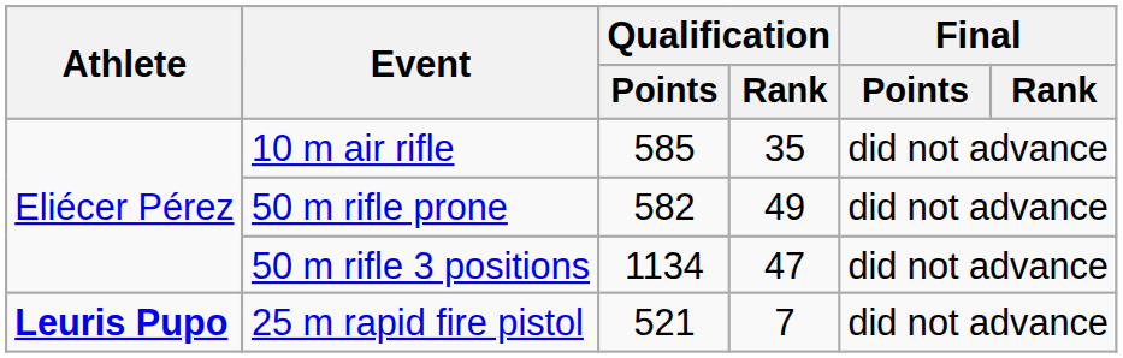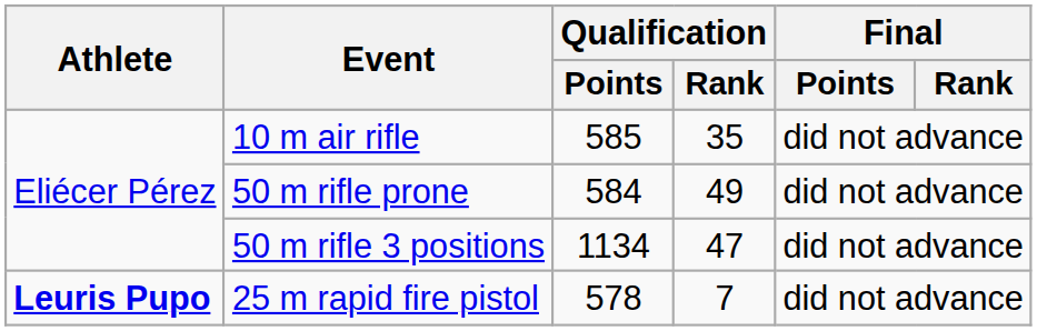 <table class="wikitable" style="font-size:90%">
 <tr>
 <th rowspan="2">Athlete</th>
 <th rowspan="2">Event</th>
 <th colspan=2>Qualification</th>
 <th colspan=2>Final</th>
 </tr>
 <tr style="font-size:95%">
 <th>Points</th>
 <th>Rank</th>
 <th>Points</th>
 <th>Rank</th>
 </tr>
 <tr align=center>
 <td align=left rowspan=3><a href='#'>Eliécer Pérez</a></td>
 <td align=left><a href='#'>10 m air rifle</a></td>
 <td>585</td>
 <td>35</td>
 <td colspan=2>did not advance</td>
 </tr>
 <tr align=center>
 <td align=left><a href='#'>50 m rifle prone</a></td>
-<td>582</td>
+<td>584</td>
 <td>49</td>
 <td colspan=2>did not advance</td>
 </tr>
 <tr align=center>
 <td align=left><a href='#'>50 m rifle 3 positions</a></td>
 <td>1134</td>
 <td>47</td>
 <td colspan=2>did not advance</td>
 </tr>
 <tr align=center>
 <td align=left><strong><a href='#'>Leuris Pupo</a></strong></td>
 <td align=left><a href='#'>25 m rapid fire pistol</a></td>
-<td>521</td>
+<td>578</td>
 <td>7</td>
 <td colspan=2>did not advance</td>
 </tr>
 </table>
